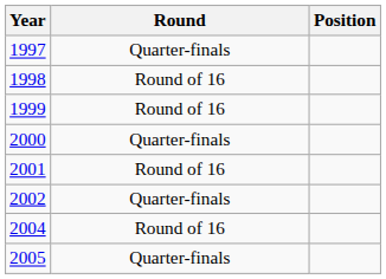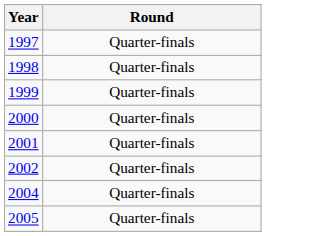 <table class="wikitable" style="text-align: center; font-size:90%">
 <tr>
 <th>Year</th>
 <th style="width:200px">Round</th>
-<th>Position</th>
 </tr>
 <tr>
 <td><a href='#'>1997</a></td>
 <td>Quarter-finals</td>
-<td></td>
 </tr>
 <tr>
 <td><a href='#'>1998</a></td>
-<td>Round of 16</td>
-<td></td>
+<td>Quarter-finals</td>
 </tr>
 <tr>
 <td><a href='#'>1999</a></td>
-<td>Round of 16</td>
-<td></td>
+<td>Quarter-finals</td>
 </tr>
 <tr>
 <td><a href='#'>2000</a></td>
 <td>Quarter-finals</td>
-<td></td>
 </tr>
 <tr>
 <td><a href='#'>2001</a></td>
-<td>Round of 16</td>
-<td></td>
+<td>Quarter-finals</td>
 </tr>
 <tr>
 <td><a href='#'>2002</a></td>
 <td>Quarter-finals</td>
-<td></td>
 </tr>
 <tr>
 <td><a href='#'>2004</a></td>
-<td>Round of 16</td>
-<td></td>
+<td>Quarter-finals</td>
 </tr>
 <tr>
 <td><a href='#'>2005</a></td>
 <td>Quarter-finals</td>
-<td></td>
 </tr>
 </table>
